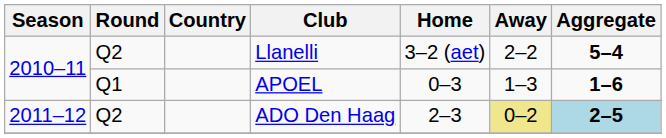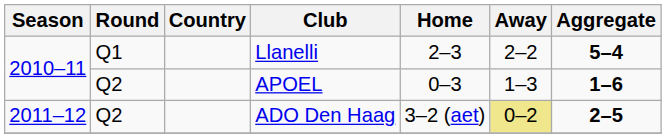 <table class="wikitable">
 <tr>
 <th>Season</th>
 <th>Round</th>
 <th>Country</th>
 <th>Club</th>
 <th>Home</th>
 <th>Away</th>
 <th>Aggregate</th>
 </tr>
 <tr>
 <td rowspan=2><a href='#'>2010–11</a></td>
-<td>Q2</td>
+<td>Q1</td>
 <td align="center"></td>
 <td><a href='#'>Llanelli</a></td>
-<td align="center">3–2 (<a href='#'>aet</a>)</td>
+<td align="center">2–3</td>
 <td align="center">2–2</td>
 <td align="center"><strong>5–4</strong></td>
 </tr>
 <tr>
-<td>Q1</td>
+<td>Q2</td>
 <td align="center"></td>
 <td><a href='#'>APOEL</a></td>
 <td align="center">0–3</td>
 <td align="center">1–3</td>
 <td align="center"><strong>1–6</strong></td>
 </tr>
 <tr>
 <td><a href='#'>2011–12</a></td>
 <td>Q2</td>
 <td align="center"></td>
 <td><a href='#'>ADO Den Haag</a></td>
-<td align="center">2–3</td>
+<td align="center">3–2 (<a href='#'>aet</a>)</td>
 <td align="center" style="background: khaki;">0–2</td>
-<td align="center" style="background: lightblue;"><strong>2–5</strong></td>
+<td align="center"><strong>2–5</strong></td>
 </tr>
 <tr>
 </tr>
 </table>
